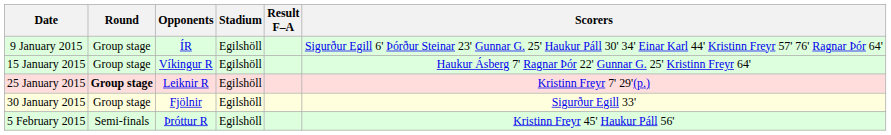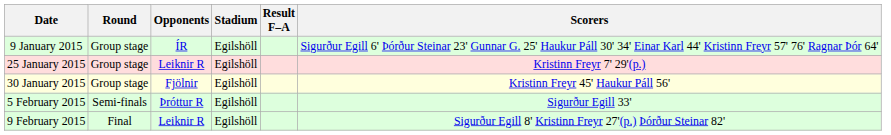 <table class="wikitable" style="text-align:center">
 <tr>
 <th>Date</th>
 <th>Round</th>
 <th>Opponents</th>
 <th>Stadium</th>
 <th>Result<br>F–A</th>
 <th>Scorers</th>
 </tr>
 <tr bgcolor="#ddffdd">
 <td>9 January 2015</td>
 <td>Group stage</td>
 <td><a href='#'>ÍR</a></td>
 <td>Egilshöll</td>
 <td></td>
 <td><a href='#'>Sigurður Egill</a> 6' <a href='#'>Þórður Steinar</a> 23' <a href='#'>Gunnar G.</a> 25' <a href='#'>Haukur Páll</a> 30' 34' <a href='#'>Einar Karl</a> 44' <a href='#'>Kristinn Freyr</a> 57' 76' <a href='#'>Ragnar Þór</a> 64'</td>
 </tr>
-<tr bgcolor="#ddffdd">
-<td>15 January 2015</td>
-<td>Group stage</td>
-<td><a href='#'>Víkingur R</a></td>
-<td>Egilshöll</td>
-<td></td>
-<td><a href='#'>Haukur Ásberg</a> 7' <a href='#'>Ragnar Þór</a> 22' <a href='#'>Gunnar G.</a> 25' <a href='#'>Kristinn Freyr</a> 64'</td>
-</tr>
 <tr bgcolor="#ffdddd">
 <td>25 January 2015</td>
-<td><strong>Group stage</strong></td>
+<td>Group stage</td>
 <td><a href='#'>Leiknir R</a></td>
 <td>Egilshöll</td>
 <td></td>
 <td><a href='#'>Kristinn Freyr</a> 7' 29'<a href='#'>(p.)</a></td>
 </tr>
 <tr bgcolor="#ffffdd">
 <td>30 January 2015</td>
 <td>Group stage</td>
 <td><a href='#'>Fjölnir</a></td>
 <td>Egilshöll</td>
 <td></td>
-<td><a href='#'>Sigurður Egill</a> 33'</td>
+<td><a href='#'>Kristinn Freyr</a> 45' <a href='#'>Haukur Páll</a> 56'</td>
 </tr>
 <tr bgcolor="#ddffdd">
 <td>5 February 2015</td>
 <td>Semi-finals</td>
 <td><a href='#'>Þróttur R</a></td>
 <td>Egilshöll</td>
 <td></td>
-<td><a href='#'>Kristinn Freyr</a> 45' <a href='#'>Haukur Páll</a> 56'</td>
+<td><a href='#'>Sigurður Egill</a> 33'</td>
+</tr>
+<tr bgcolor="#ddffdd">
+<td>9 February 2015</td>
+<td>Final</td>
+<td><a href='#'>Leiknir R</a></td>
+<td>Egilshöll</td>
+<td></td>
+<td><a href='#'>Sigurður Egill</a> 8' <a href='#'>Kristinn Freyr</a> 27'<a href='#'>(p.)</a> <a href='#'>Þórður Steinar</a> 82'</td>
 </tr>
 </table>
